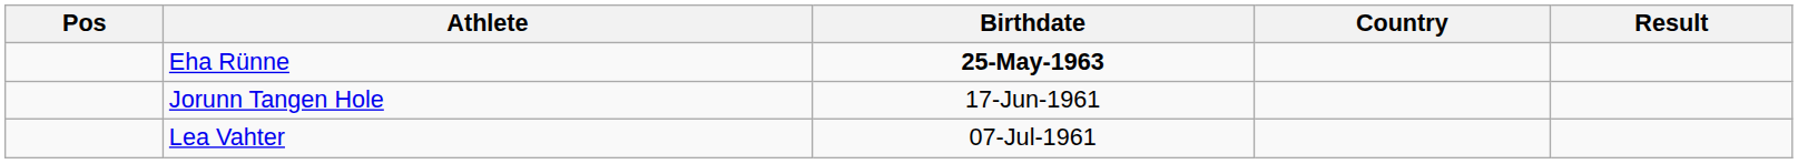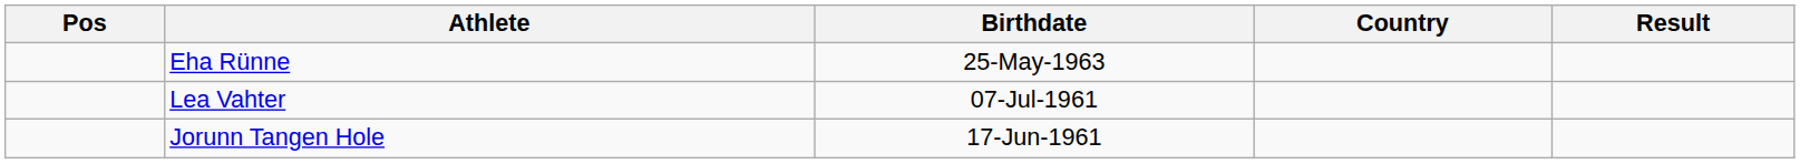 <table class="wikitable"  style="text-align:center; width:60%;">
 <tr>
 <th>Pos</th>
 <th>Athlete</th>
 <th>Birthdate</th>
 <th>Country</th>
 <th>Result</th>
 </tr>
 <tr>
 <td align=center></td>
 <td align=left><a href='#'>Eha Rünne</a></td>
-<td><strong>25-May-1963</strong></td>
+<td>25-May-1963</td>
+<td align=left></td>
+<td></td>
+</tr>
+<tr>
+<td align=center></td>
+<td align=left><a href='#'>Lea Vahter</a></td>
+<td>07-Jul-1961</td>
 <td align=left></td>
 <td></td>
 </tr>
 <tr>
 <td align=center></td>
 <td align=left><a href='#'>Jorunn Tangen Hole</a></td>
 <td>17-Jun-1961</td>
 <td align=left></td>
 <td></td>
 </tr>
-<tr>
-<td align=center></td>
-<td align=left><a href='#'>Lea Vahter</a></td>
-<td>07-Jul-1961</td>
-<td align=left></td>
-<td></td>
-</tr>
 </table>
